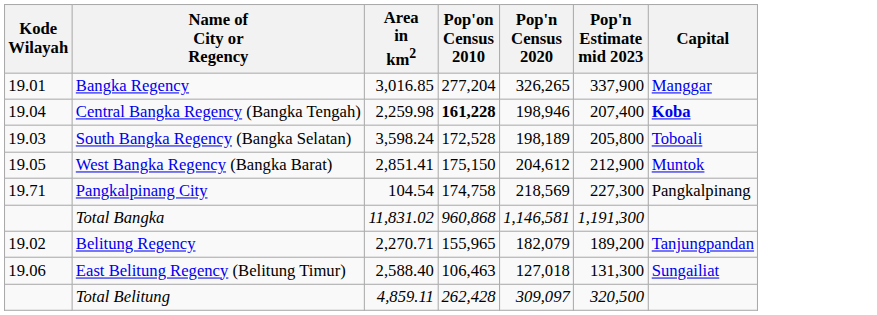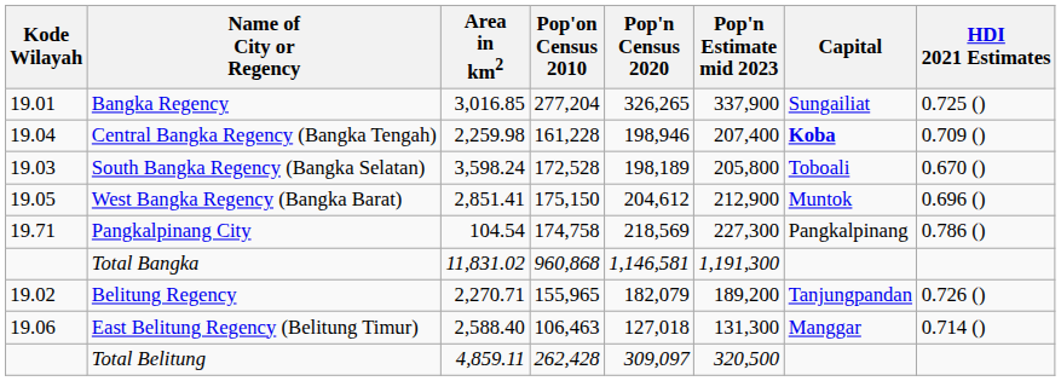 <table class="sortable wikitable">
 <tr>
 <th>Kode<br>Wilayah</th>
 <th>Name of<br>City or <br>Regency</th>
 <th>Area <br>in<br>km<sup>2</sup></th>
 <th>Pop'on<br>Census<br>2010</th>
 <th>Pop'n<br>Census<br>2020</th>
 <th>Pop'n<br>Estimate<br>mid 2023</th>
 <th>Capital</th>
+<th><a href='#'>HDI</a><br>2021 Estimates</th>
 </tr>
 <tr>
 <td>19.01</td>
 <td><a href='#'>Bangka Regency</a></td>
 <td align="right">3,016.85</td>
 <td align="right">277,204</td>
 <td align="right">326,265</td>
 <td align="right">337,900</td>
-<td><a href='#'>Manggar</a></td>
+<td><a href='#'>Sungailiat</a></td>
+<td>0.725 ()</td>
 </tr>
 <tr>
 <td>19.04</td>
 <td><a href='#'>Central Bangka Regency</a> (Bangka Tengah)</td>
 <td align="right">2,259.98</td>
-<td align="right"><strong>161,228</strong></td>
+<td align="right">161,228</td>
 <td align="right">198,946</td>
 <td align="right">207,400</td>
 <td><strong><a href='#'>Koba</a></strong></td>
+<td>0.709 ()</td>
 </tr>
 <tr>
 <td>19.03</td>
 <td><a href='#'>South Bangka Regency</a> (Bangka Selatan)</td>
 <td align="right">3,598.24</td>
 <td align="right">172,528</td>
 <td align="right">198,189</td>
 <td align="right">205,800</td>
 <td><a href='#'>Toboali</a></td>
+<td>0.670 ()</td>
 </tr>
 <tr>
 <td>19.05</td>
 <td><a href='#'>West Bangka Regency</a> (Bangka Barat)</td>
 <td align="right">2,851.41</td>
 <td align="right">175,150</td>
 <td align="right">204,612</td>
 <td align="right">212,900</td>
 <td><a href='#'>Muntok</a></td>
+<td>0.696 ()</td>
 </tr>
 <tr>
 <td>19.71</td>
 <td><a href='#'>Pangkalpinang City</a></td>
 <td align="right">104.54</td>
 <td align="right">174,758</td>
 <td align="right">218,569</td>
 <td align="right">227,300</td>
 <td>Pangkalpinang</td>
+<td>0.786 ()</td>
 </tr>
 <tr>
 <td></td>
 <td><em>Total Bangka</em></td>
 <td align="right"><em>11,831.02</em></td>
 <td align="right"><em>960,868</em></td>
 <td align="right"><em>1,146,581</em></td>
 <td align="right"><em>1,191,300</em></td>
+<td></td>
 <td></td>
 </tr>
 <tr>
 <td>19.02</td>
 <td><a href='#'>Belitung Regency</a></td>
 <td align="right">2,270.71</td>
 <td align="right">155,965</td>
 <td align="right">182,079</td>
 <td align="right">189,200</td>
 <td><a href='#'>Tanjungpandan</a></td>
+<td>0.726 ()</td>
 </tr>
 <tr>
 <td>19.06</td>
 <td><a href='#'>East Belitung Regency</a> (Belitung Timur)</td>
 <td align="right">2,588.40</td>
 <td align="right">106,463</td>
 <td align="right">127,018</td>
 <td align="right">131,300</td>
-<td><a href='#'>Sungailiat</a></td>
+<td><a href='#'>Manggar</a></td>
+<td>0.714 ()</td>
 </tr>
 <tr>
 <td></td>
 <td><em>Total Belitung</em></td>
 <td align="right"><em>4,859.11</em></td>
 <td align="right"><em>262,428</em></td>
 <td align="right"><em>309,097</em></td>
 <td align="right"><em>320,500</em></td>
 <td></td>
+<td></td>
 </tr>
 </table>
